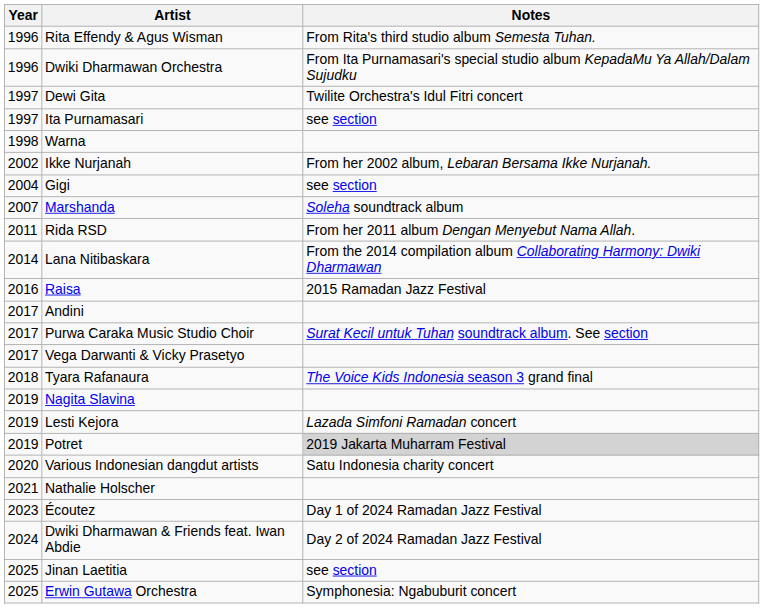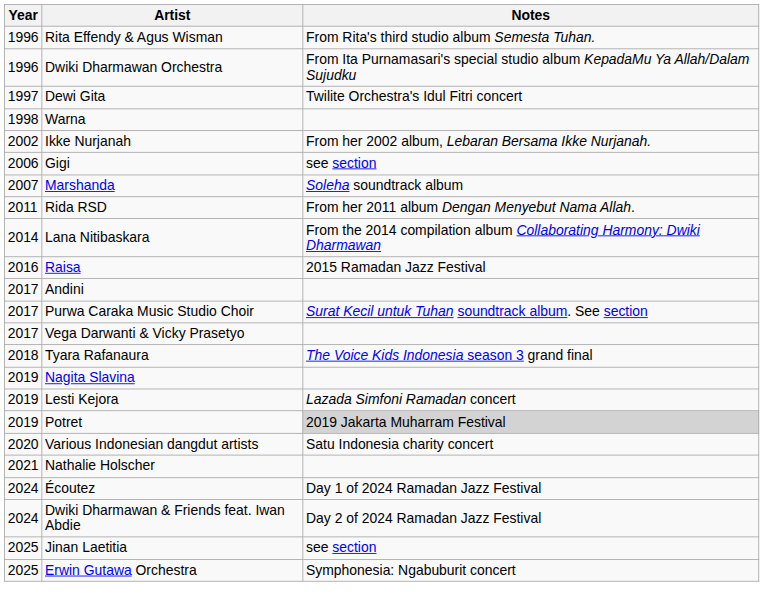 <table class="wikitable sortable">
 <tr>
 <th>Year</th>
 <th>Artist</th>
 <th>Notes</th>
 </tr>
 <tr>
 <td>1996</td>
 <td>Rita Effendy & Agus Wisman</td>
 <td>From Rita's third studio album <em>Semesta Tuhan.</em></td>
 </tr>
 <tr>
 <td>1996</td>
 <td>Dwiki Dharmawan Orchestra</td>
 <td>From Ita Purnamasari's special studio album <em>KepadaMu Ya Allah/Dalam Sujudku</em></td>
 </tr>
 <tr>
 <td>1997</td>
 <td>Dewi Gita</td>
 <td>Twilite Orchestra's Idul Fitri concert</td>
 </tr>
 <tr>
-<td>1997</td>
-<td>Ita Purnamasari</td>
-<td>see <a href='#'>section</a></td>
-</tr>
-<tr>
 <td>1998</td>
 <td>Warna</td>
 <td></td>
 </tr>
 <tr>
 <td>2002</td>
 <td>Ikke Nurjanah</td>
 <td>From her 2002 album, <em>Lebaran Bersama Ikke Nurjanah.</em></td>
 </tr>
 <tr>
-<td>2004</td>
+<td>2006</td>
 <td>Gigi</td>
 <td>see <a href='#'>section</a></td>
 </tr>
 <tr>
 <td>2007</td>
 <td><a href='#'>Marshanda</a></td>
 <td><em><a href='#'>Soleha</a></em> soundtrack album</td>
 </tr>
 <tr>
 <td>2011</td>
 <td>Rida RSD</td>
 <td>From her 2011 album <em>Dengan Menyebut Nama Allah</em>.</td>
 </tr>
 <tr>
 <td>2014</td>
 <td>Lana Nitibaskara</td>
 <td>From the 2014 compilation album <em><a href='#'>Collaborating Harmony: Dwiki Dharmawan</a></em></td>
 </tr>
 <tr>
 <td>2016</td>
 <td><a href='#'>Raisa</a></td>
 <td>2015 Ramadan Jazz Festival</td>
 </tr>
 <tr>
 <td>2017</td>
 <td>Andini</td>
 <td></td>
 </tr>
 <tr>
 <td>2017</td>
 <td>Purwa Caraka Music Studio Choir</td>
 <td><em><a href='#'>Surat Kecil untuk Tuhan</a></em> <a href='#'>soundtrack album</a>. See <a href='#'>section</a></td>
 </tr>
 <tr>
 <td>2017</td>
 <td>Vega Darwanti & Vicky Prasetyo</td>
 <td></td>
 </tr>
 <tr>
 <td>2018</td>
 <td>Tyara Rafanaura</td>
 <td><a href='#'><em>The Voice Kids Indonesia</em> season 3</a> grand final</td>
 </tr>
 <tr>
 <td>2019</td>
 <td><a href='#'>Nagita Slavina</a></td>
 <td></td>
 </tr>
 <tr>
 <td>2019</td>
 <td>Lesti Kejora</td>
 <td><em>Lazada Simfoni Ramadan</em> concert</td>
 </tr>
 <tr>
 <td>2019</td>
 <td>Potret</td>
 <td style="background: lightgrey;">2019 Jakarta Muharram Festival</td>
 </tr>
 <tr>
 <td>2020</td>
 <td>Various Indonesian dangdut artists</td>
 <td>Satu Indonesia charity concert</td>
 </tr>
 <tr>
 <td>2021</td>
 <td>Nathalie Holscher</td>
 <td></td>
 </tr>
 <tr>
-<td>2023</td>
+<td>2024</td>
 <td>Écoutez</td>
 <td>Day 1 of 2024 Ramadan Jazz Festival</td>
 </tr>
 <tr>
 <td>2024</td>
 <td>Dwiki Dharmawan & Friends feat. Iwan Abdie</td>
 <td>Day 2 of 2024 Ramadan Jazz Festival</td>
 </tr>
 <tr>
 <td>2025</td>
 <td>Jinan Laetitia</td>
 <td>see <a href='#'>section</a></td>
 </tr>
 <tr>
 <td>2025</td>
 <td><a href='#'>Erwin Gutawa</a> Orchestra</td>
 <td>Symphonesia: Ngabuburit concert</td>
 </tr>
 </table>
